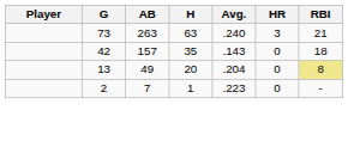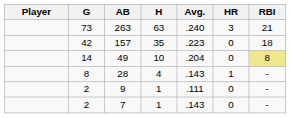 <table class="wikitable sortable">
 <tr>
 <th bgcolor="#DDDDFF" width="16%">Player</th>
 <th bgcolor="#DDDDFF" width="9%">G</th>
 <th bgcolor="#DDDDFF" width="9%">AB</th>
 <th bgcolor="#DDDDFF" width="9%">H</th>
 <th bgcolor="#DDDDFF" width="9%">Avg.</th>
 <th bgcolor="#DDDDFF" width="9%">HR</th>
 <th bgcolor="#DDDDFF" width="9%">RBI</th>
 </tr>
 <tr align="center">
 <td></td>
 <td>73</td>
 <td>263</td>
 <td>63</td>
 <td>.240</td>
 <td>3</td>
 <td>21</td>
 </tr>
 <tr align="center">
 <td></td>
 <td>42</td>
 <td>157</td>
 <td>35</td>
-<td>.143</td>
+<td>.223</td>
 <td>0</td>
 <td>18</td>
 </tr>
 <tr align="center">
 <td></td>
-<td>13</td>
+<td>14</td>
 <td>49</td>
-<td>20</td>
+<td>10</td>
 <td>.204</td>
 <td>0</td>
 <td style="background: khaki;">8</td>
 </tr>
 <tr align="center">
 <td></td>
+<td>8</td>
+<td>28</td>
+<td>4</td>
+<td>.143</td>
+<td>1</td>
+<td>-</td>
+</tr>
+<tr align="center">
+<td></td>
+<td>2</td>
+<td>9</td>
+<td>1</td>
+<td>.111</td>
+<td>0</td>
+<td>-</td>
+</tr>
+<tr align="center">
+<td></td>
 <td>2</td>
 <td>7</td>
 <td>1</td>
-<td>.223</td>
+<td>.143</td>
 <td>0</td>
 <td>-</td>
 </tr>
 </table>
